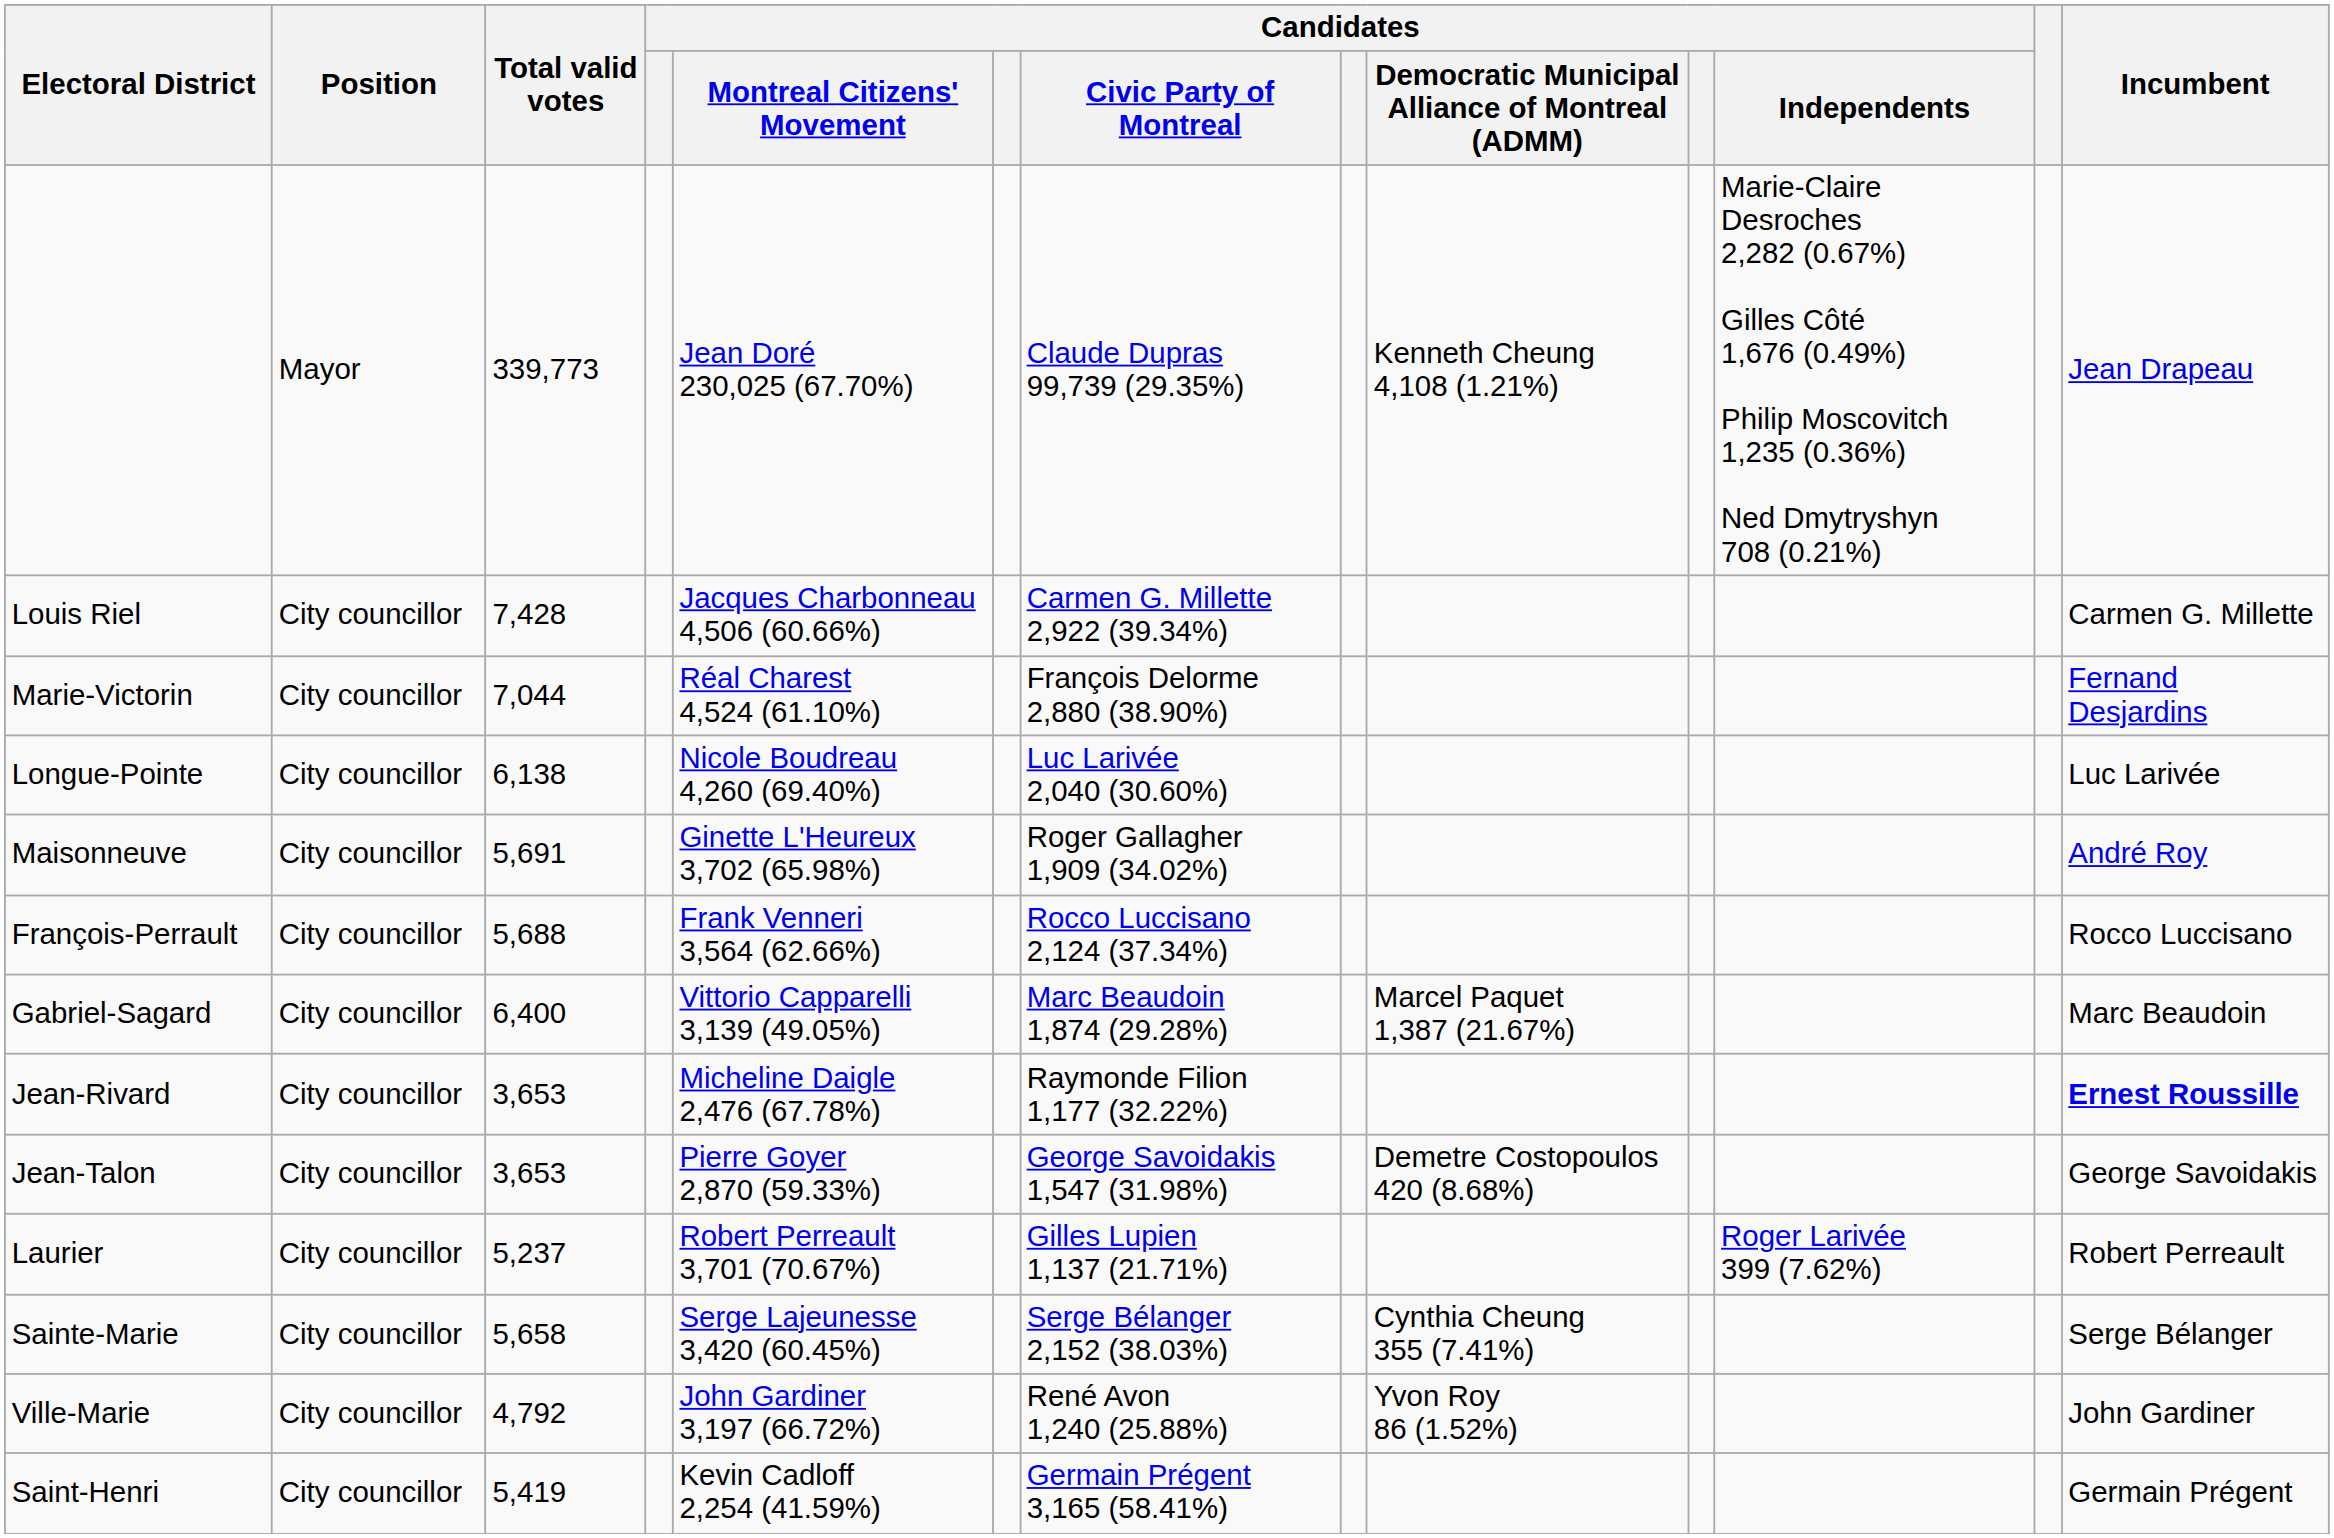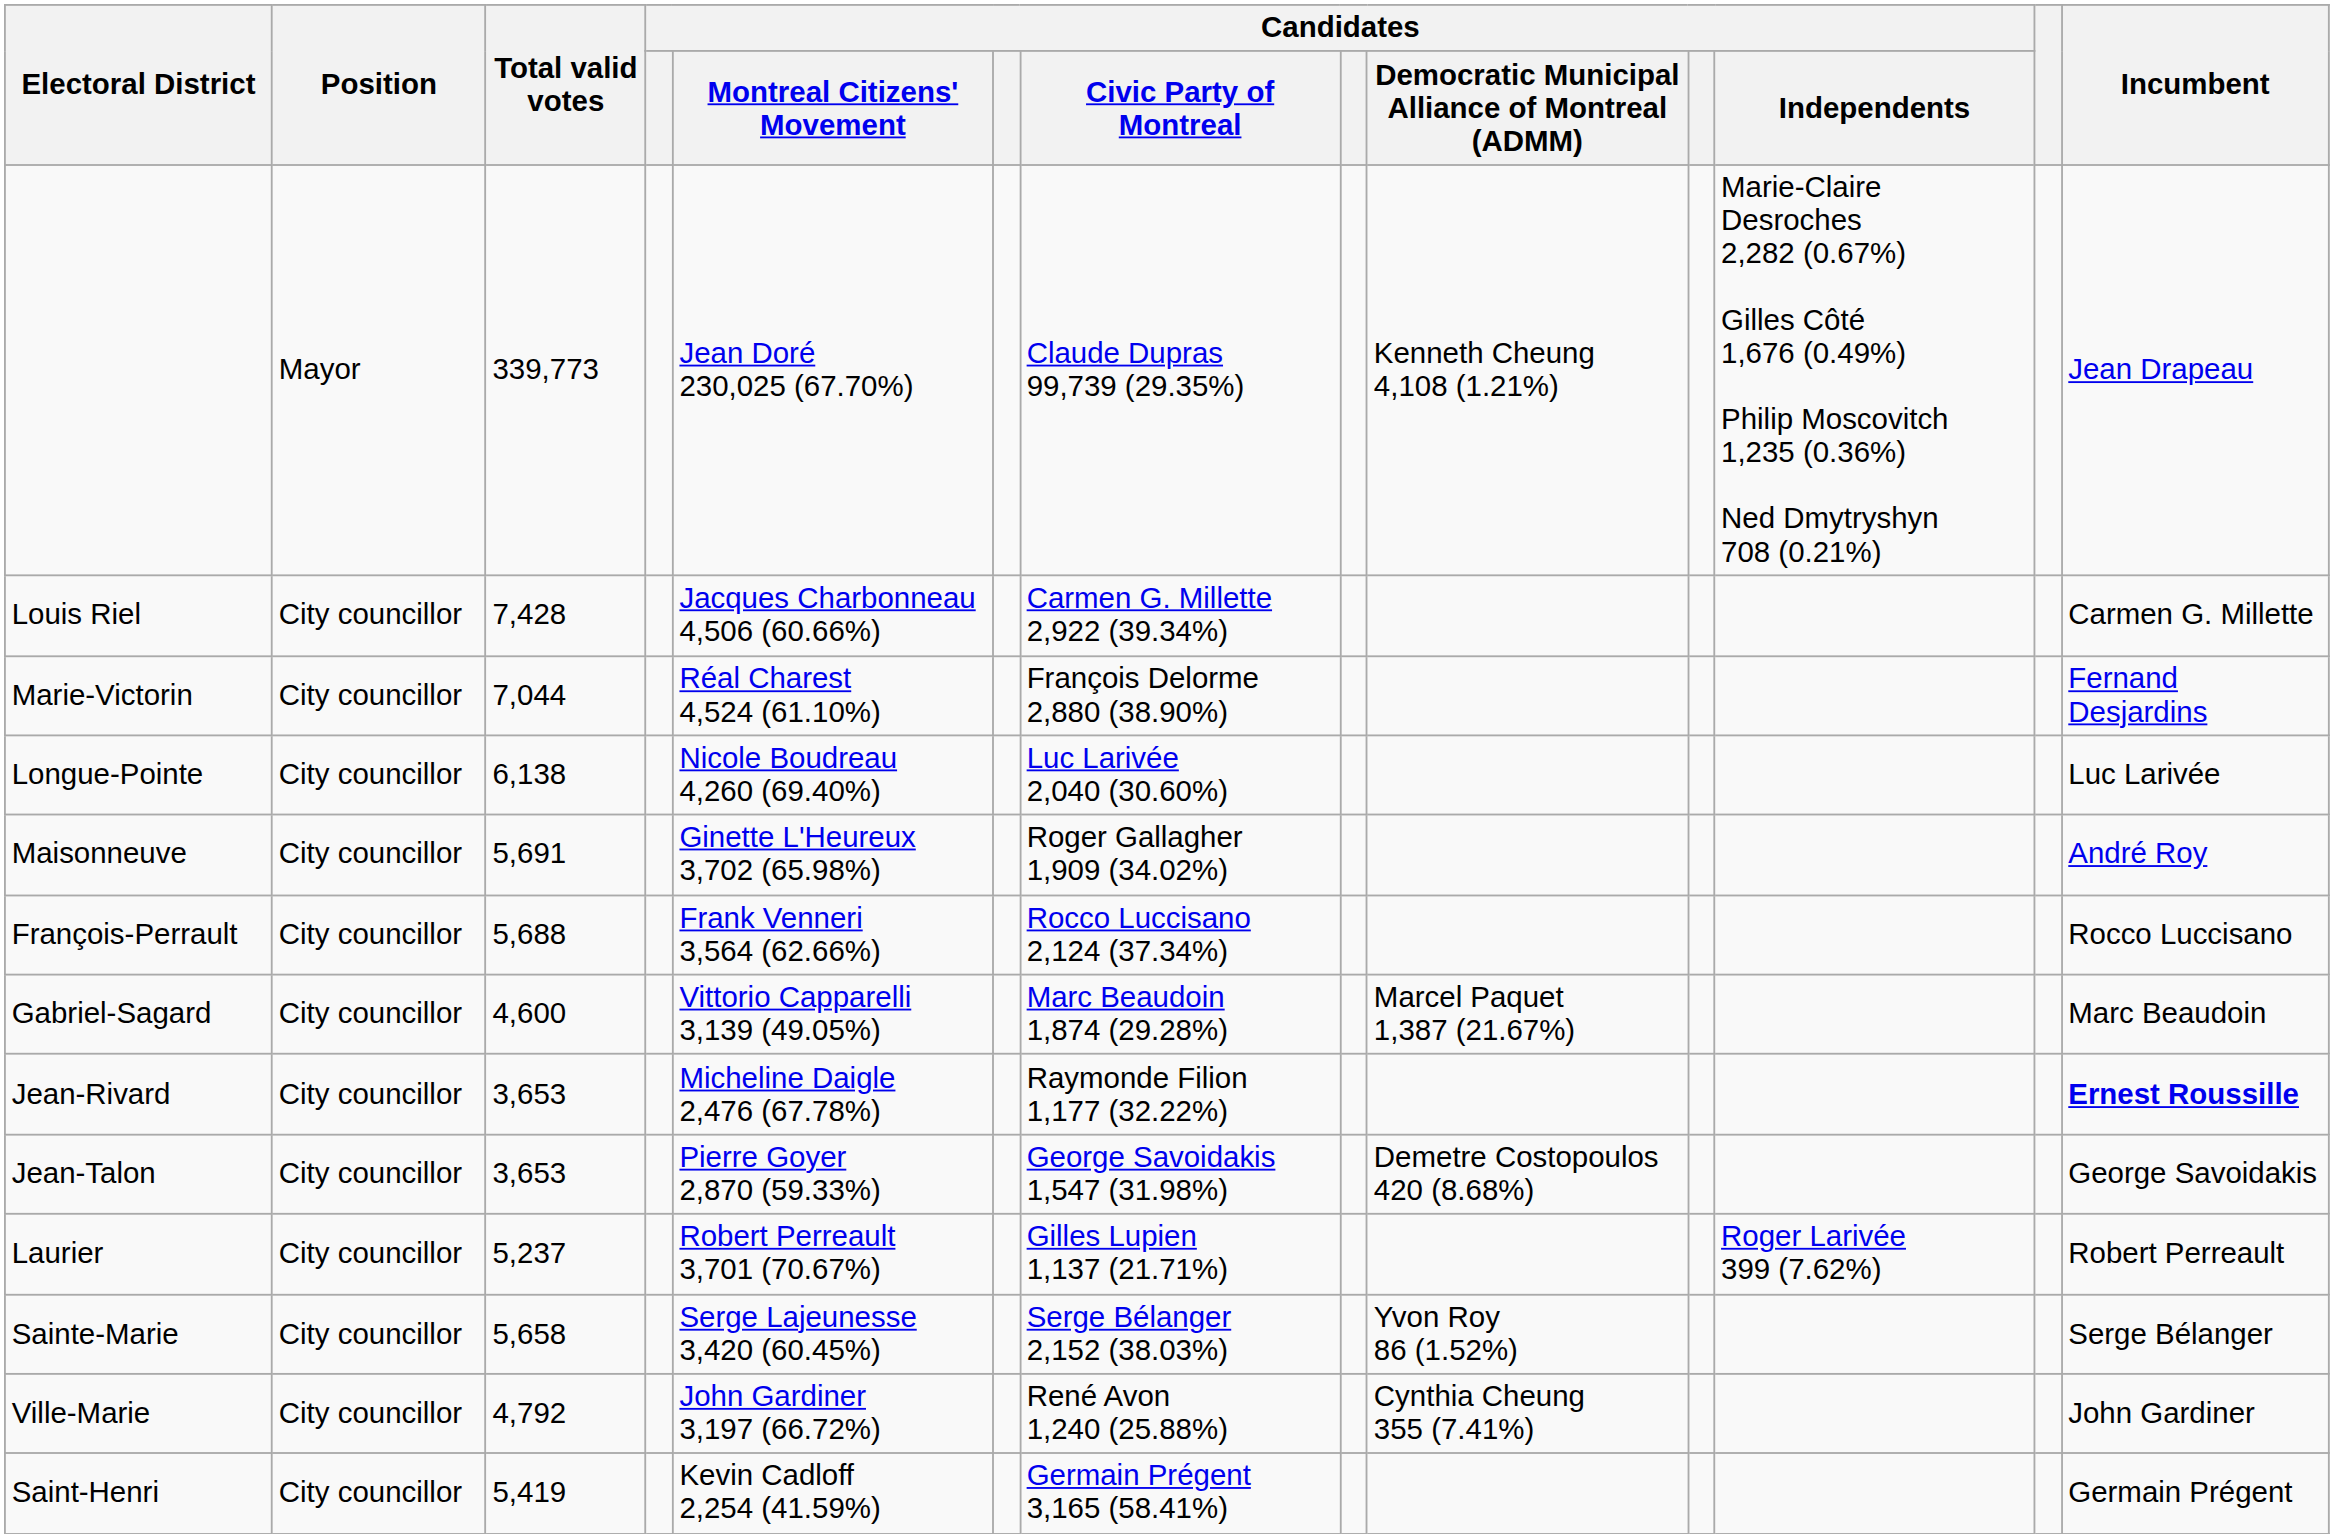 <table class="wikitable" width="100%">
 <tr>
 <th width=10% rowspan=2>Electoral District</th>
 <th width=8% rowspan=2>Position</th>
 <th width=6% rowspan=2>Total valid votes</th>
 <th colspan=8>Candidates</th>
 <th width=1% rowspan=2> </th>
 <th width=10% rowspan=2>Incumbent</th>
 </tr>
 <tr>
 <th width=1% > </th>
 <th width=12% ><a href='#'>Montreal Citizens' Movement</a></th>
 <th width=1% > </th>
 <th width=12% ><a href='#'>Civic Party of Montreal</a></th>
 <th width=1% > </th>
 <th width=12% >Democratic Municipal Alliance of Montreal (ADMM)</th>
 <th width=1% > </th>
 <th width=12% >Independents</th>
 </tr>
 <tr>
 <td></td>
 <td>Mayor</td>
 <td>339,773</td>
 <td> </td>
 <td><a href='#'>Jean Doré</a><br>230,025 (67.70%)</td>
 <td>  </td>
 <td><a href='#'>Claude Dupras</a><br>99,739 (29.35%)</td>
 <td></td>
 <td>Kenneth Cheung<br>4,108 (1.21%)</td>
 <td></td>
 <td>Marie-Claire Desroches<br>2,282 (0.67%)<br><br>Gilles Côté<br>1,676 (0.49%)<br><br>Philip Moscovitch<br>1,235 (0.36%)<br><br>Ned Dmytryshyn<br>708 (0.21%)</td>
 <td></td>
 <td><a href='#'>Jean Drapeau</a></td>
 </tr>
 <tr>
 <td>Louis Riel</td>
 <td>City councillor</td>
 <td>7,428</td>
 <td> </td>
 <td><a href='#'>Jacques Charbonneau</a><br>4,506 (60.66%)</td>
 <td>  </td>
 <td><a href='#'>Carmen G. Millette</a><br>2,922 (39.34%)</td>
 <td></td>
 <td></td>
 <td></td>
 <td></td>
 <td></td>
 <td>Carmen G. Millette</td>
 </tr>
 <tr>
 <td>Marie-Victorin</td>
 <td>City councillor</td>
 <td>7,044</td>
 <td> </td>
 <td><a href='#'>Réal Charest</a><br>4,524 (61.10%)</td>
 <td>  </td>
 <td>François Delorme<br>2,880 (38.90%)</td>
 <td></td>
 <td></td>
 <td></td>
 <td></td>
 <td></td>
 <td><a href='#'>Fernand Desjardins</a></td>
 </tr>
 <tr>
 <td>Longue-Pointe</td>
 <td>City councillor</td>
 <td>6,138</td>
 <td> </td>
 <td><a href='#'>Nicole Boudreau</a><br>4,260 (69.40%)</td>
 <td>  </td>
 <td><a href='#'>Luc Larivée</a><br>2,040 (30.60%)</td>
 <td></td>
 <td></td>
 <td></td>
 <td></td>
 <td></td>
 <td>Luc Larivée</td>
 </tr>
 <tr>
 <td>Maisonneuve</td>
 <td>City councillor</td>
 <td>5,691</td>
 <td> </td>
 <td><a href='#'>Ginette L'Heureux</a><br>3,702 (65.98%)</td>
 <td>  </td>
 <td>Roger Gallagher<br>1,909 (34.02%)</td>
 <td></td>
 <td></td>
 <td></td>
 <td></td>
 <td></td>
 <td><a href='#'>André Roy</a></td>
 </tr>
 <tr>
 <td>François-Perrault</td>
 <td>City councillor</td>
 <td>5,688</td>
 <td> </td>
 <td><a href='#'>Frank Venneri</a><br>3,564 (62.66%)</td>
 <td>  </td>
 <td><a href='#'>Rocco Luccisano</a><br>2,124 (37.34%)</td>
 <td></td>
 <td></td>
 <td></td>
 <td></td>
 <td></td>
 <td>Rocco Luccisano</td>
 </tr>
 <tr>
 <td>Gabriel-Sagard</td>
 <td>City councillor</td>
-<td>6,400</td>
+<td>4,600</td>
 <td> </td>
 <td><a href='#'>Vittorio Capparelli</a><br>3,139 (49.05%)</td>
 <td>  </td>
 <td><a href='#'>Marc Beaudoin</a><br>1,874 (29.28%)</td>
 <td></td>
 <td>Marcel Paquet<br>1,387 (21.67%)</td>
 <td></td>
 <td></td>
 <td></td>
 <td>Marc Beaudoin</td>
 </tr>
 <tr>
 <td>Jean-Rivard</td>
 <td>City councillor</td>
 <td>3,653</td>
 <td> </td>
 <td><a href='#'>Micheline Daigle</a><br>2,476 (67.78%)</td>
 <td>  </td>
 <td>Raymonde Filion<br>1,177 (32.22%)</td>
 <td></td>
 <td></td>
 <td></td>
 <td></td>
 <td></td>
 <td><strong><a href='#'>Ernest Roussille</a></strong></td>
 </tr>
 <tr>
 <td>Jean-Talon</td>
 <td>City councillor</td>
 <td>3,653</td>
 <td> </td>
 <td><a href='#'>Pierre Goyer</a><br>2,870 (59.33%)</td>
 <td>  </td>
 <td><a href='#'>George Savoidakis</a><br>1,547 (31.98%)</td>
 <td></td>
 <td>Demetre Costopoulos<br>420 (8.68%)</td>
 <td></td>
 <td></td>
 <td></td>
 <td>George Savoidakis</td>
 </tr>
 <tr>
 <td>Laurier</td>
 <td>City councillor</td>
 <td>5,237</td>
 <td> </td>
 <td><a href='#'>Robert Perreault</a><br>3,701 (70.67%)</td>
 <td>  </td>
 <td><a href='#'>Gilles Lupien</a><br>1,137 (21.71%)</td>
 <td></td>
 <td></td>
 <td></td>
 <td><a href='#'>Roger Larivée</a><br>399 (7.62%)</td>
 <td></td>
 <td>Robert Perreault</td>
 </tr>
 <tr>
 <td>Sainte-Marie</td>
 <td>City councillor</td>
 <td>5,658</td>
 <td> </td>
 <td><a href='#'>Serge Lajeunesse</a><br>3,420 (60.45%)</td>
 <td>  </td>
 <td><a href='#'>Serge Bélanger</a><br>2,152 (38.03%)</td>
 <td></td>
-<td>Cynthia Cheung<br>355 (7.41%)</td>
+<td>Yvon Roy<br>86 (1.52%)</td>
 <td></td>
 <td></td>
 <td></td>
 <td>Serge Bélanger</td>
 </tr>
 <tr>
 <td>Ville-Marie</td>
 <td>City councillor</td>
 <td>4,792</td>
 <td> </td>
 <td><a href='#'>John Gardiner</a><br>3,197 (66.72%)</td>
 <td>  </td>
 <td>René Avon<br>1,240 (25.88%)</td>
 <td></td>
-<td>Yvon Roy<br>86 (1.52%)</td>
+<td>Cynthia Cheung<br>355 (7.41%)</td>
 <td></td>
 <td></td>
 <td></td>
 <td>John Gardiner</td>
 </tr>
 <tr>
 <td>Saint-Henri</td>
 <td>City councillor</td>
 <td>5,419</td>
 <td>  </td>
 <td>Kevin Cadloff<br>2,254 (41.59%)</td>
 <td> </td>
 <td><a href='#'>Germain Prégent</a><br>3,165 (58.41%)</td>
 <td></td>
 <td></td>
 <td></td>
 <td></td>
 <td></td>
 <td>Germain Prégent</td>
 </tr>
 </table>
